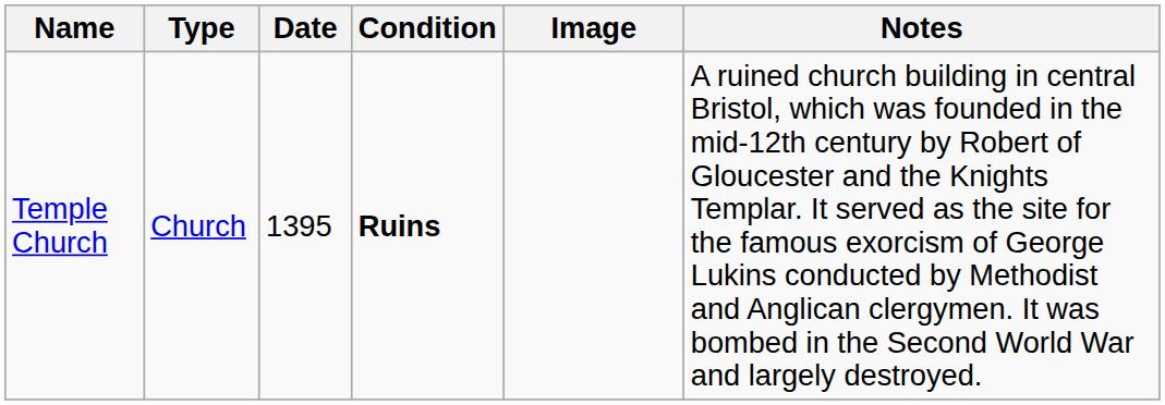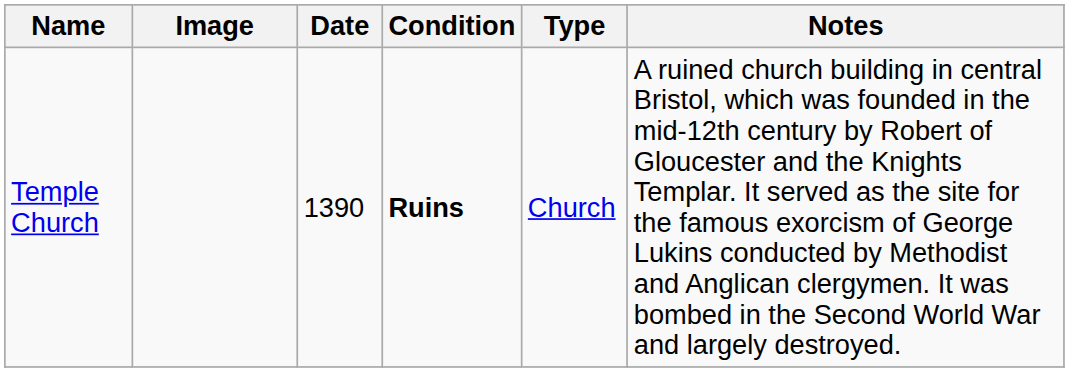 <table class="wikitable sortable" width="100%">
 <tr>
 <th width="12%">Name</th>
-<th width="10%">Type</th>
+<th class="unsortable" width="90px">Image</th>
 <th width="8%">Date</th>
 <th width="10%">Condition</th>
-<th class="unsortable" width="90px">Image</th>
+<th width="10%">Type</th>
 <th class="unsortable">Notes</th>
 </tr>
 <tr>
 <td><a href='#'>Temple Church</a></td>
+<td></td>
+<td>1390</td>
+<td><strong>Ruins</strong></td>
 <td><a href='#'>Church</a></td>
-<td>1395</td>
-<td><strong>Ruins</strong></td>
-<td></td>
 <td>A ruined church building in central Bristol, which was founded in the mid-12th century by Robert of Gloucester and the Knights Templar. It served as the site for the famous exorcism of George Lukins conducted by Methodist and Anglican clergymen. It was bombed in the Second World War and largely destroyed.</td>
 </tr>
 </table>
